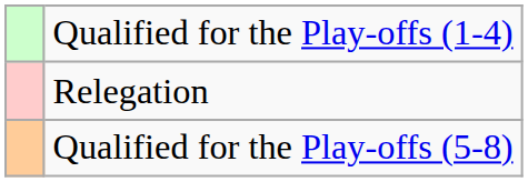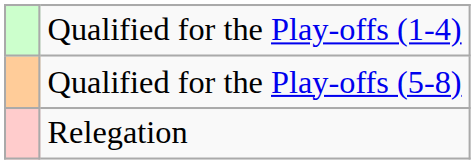 <table class="wikitable" style="text-align:left;">
 <tr>
 <td width=10px bgcolor=#ccffcc></td>
 <td>Qualified for the <a href='#'>Play-offs (1-4)</a></td>
 </tr>
 <tr>
+<td width=10px bgcolor=#ffcc99></td>
+<td>Qualified for the <a href='#'>Play-offs (5-8)</a></td>
+</tr>
+<tr>
 <td width=10px bgcolor=#ffcccc></td>
 <td>Relegation</td>
 </tr>
-<tr>
-<td width=10px bgcolor=#ffcc99></td>
-<td>Qualified for the <a href='#'>Play-offs (5-8)</a></td>
-</tr>
 </table>
